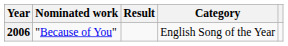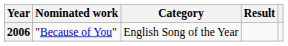 <table class="wikitable plainrowheaders">
 <tr>
 <th>Year</th>
 <th>Nominated work</th>
+<th>Category</th>
 <th>Result</th>
-<th>Category</th>
 <th></th>
 </tr>
 <tr>
 <th scope="row">2006</th>
 <td>"<a href='#'>Because of You</a>"</td>
+<td>English Song of the Year</td>
 <td></td>
-<td>English Song of the Year</td>
 <td align="center"></td>
 </tr>
 </table>
